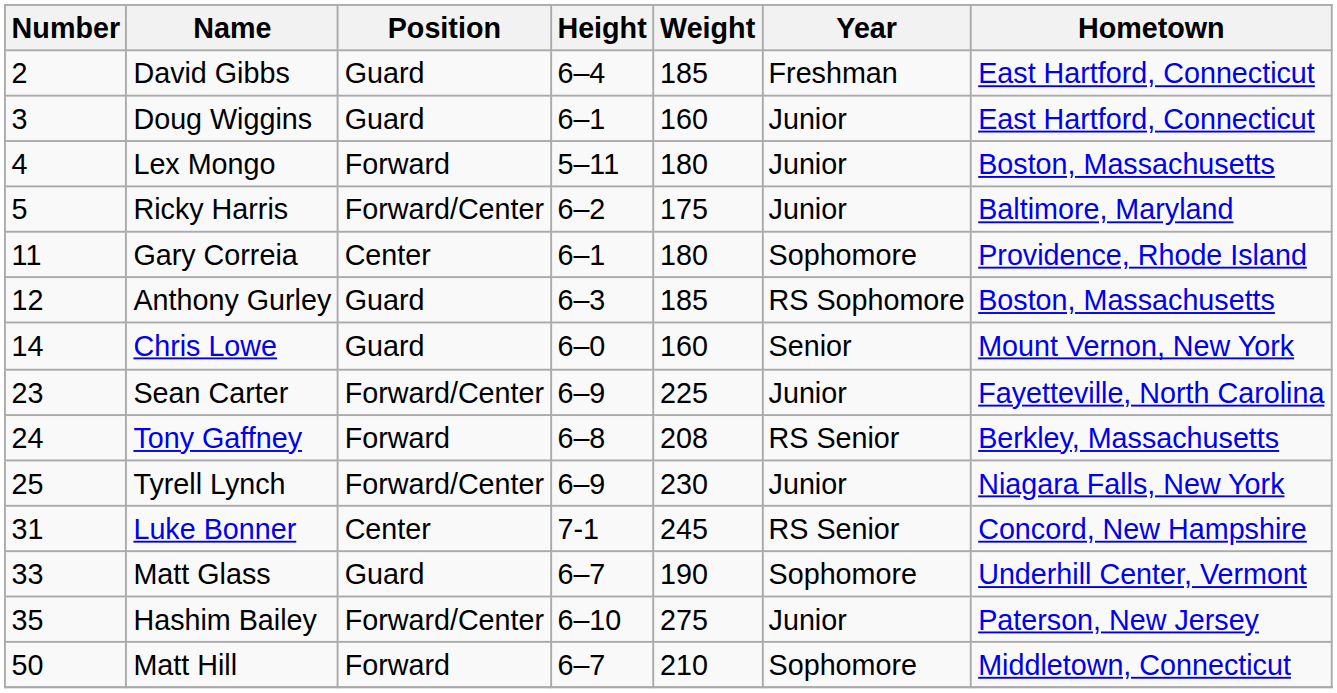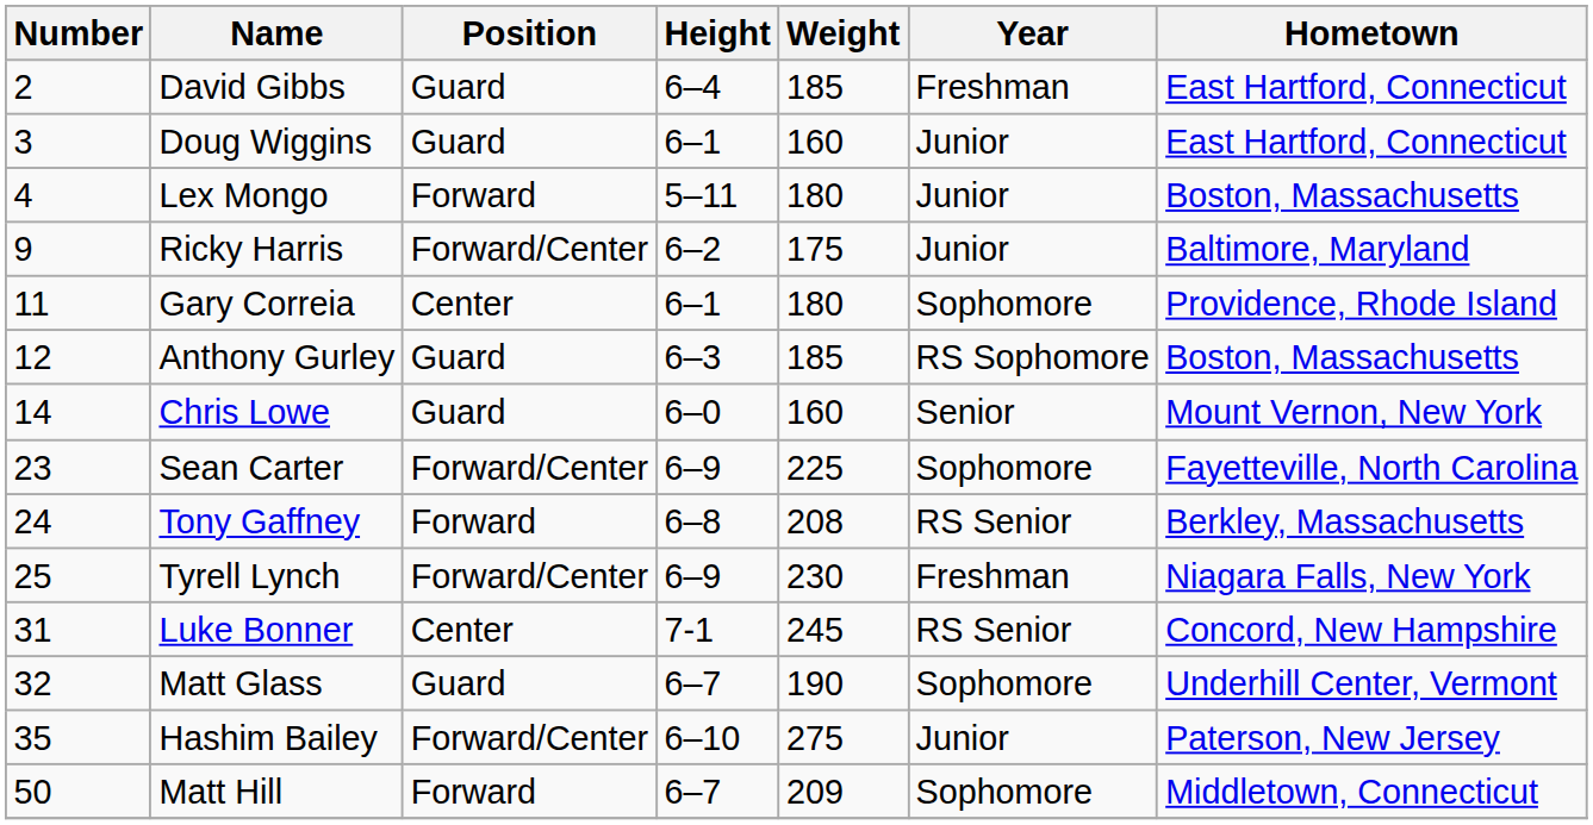 <table class="wikitable" style="font-size: 95%;">
 <tr>
 <th>Number</th>
 <th>Name</th>
 <th>Position</th>
 <th>Height</th>
 <th>Weight</th>
 <th>Year</th>
 <th>Hometown</th>
 </tr>
 <tr>
 <td>2</td>
 <td>David Gibbs</td>
 <td>Guard</td>
 <td>6–4</td>
 <td>185</td>
 <td>Freshman</td>
 <td><a href='#'>East Hartford, Connecticut</a></td>
 </tr>
 <tr>
 <td>3</td>
 <td>Doug Wiggins</td>
 <td>Guard</td>
 <td>6–1</td>
 <td>160</td>
 <td>Junior</td>
 <td><a href='#'>East Hartford, Connecticut</a></td>
 </tr>
 <tr>
 <td>4</td>
 <td>Lex Mongo</td>
 <td>Forward</td>
 <td>5–11</td>
 <td>180</td>
 <td>Junior</td>
 <td><a href='#'>Boston, Massachusetts</a></td>
 </tr>
 <tr>
-<td>5</td>
+<td>9</td>
 <td>Ricky Harris</td>
 <td>Forward/Center</td>
 <td>6–2</td>
 <td>175</td>
 <td>Junior</td>
 <td><a href='#'>Baltimore, Maryland</a></td>
 </tr>
 <tr>
 <td>11</td>
 <td>Gary Correia</td>
 <td>Center</td>
 <td>6–1</td>
 <td>180</td>
 <td>Sophomore</td>
 <td><a href='#'>Providence, Rhode Island</a></td>
 </tr>
 <tr>
 <td>12</td>
 <td>Anthony Gurley</td>
 <td>Guard</td>
 <td>6–3</td>
 <td>185</td>
 <td>RS Sophomore</td>
 <td><a href='#'>Boston, Massachusetts</a></td>
 </tr>
 <tr>
 <td>14</td>
 <td><a href='#'>Chris Lowe</a></td>
 <td>Guard</td>
 <td>6–0</td>
 <td>160</td>
 <td>Senior</td>
 <td><a href='#'>Mount Vernon, New York</a></td>
 </tr>
 <tr>
 <td>23</td>
 <td>Sean Carter</td>
 <td>Forward/Center</td>
 <td>6–9</td>
 <td>225</td>
-<td>Junior</td>
+<td>Sophomore</td>
 <td><a href='#'>Fayetteville, North Carolina</a></td>
 </tr>
 <tr>
 <td>24</td>
 <td><a href='#'>Tony Gaffney</a></td>
 <td>Forward</td>
 <td>6–8</td>
 <td>208</td>
 <td>RS Senior</td>
 <td><a href='#'>Berkley, Massachusetts</a></td>
 </tr>
 <tr>
 <td>25</td>
 <td>Tyrell Lynch</td>
 <td>Forward/Center</td>
 <td>6–9</td>
 <td>230</td>
-<td>Junior</td>
+<td>Freshman</td>
 <td><a href='#'>Niagara Falls, New York</a></td>
 </tr>
 <tr>
 <td>31</td>
 <td><a href='#'>Luke Bonner</a></td>
 <td>Center</td>
 <td>7-1</td>
 <td>245</td>
 <td>RS Senior</td>
 <td><a href='#'>Concord, New Hampshire</a></td>
 </tr>
 <tr>
-<td>33</td>
+<td>32</td>
 <td>Matt Glass</td>
 <td>Guard</td>
 <td>6–7</td>
 <td>190</td>
 <td>Sophomore</td>
 <td><a href='#'>Underhill Center, Vermont</a></td>
 </tr>
 <tr>
 <td>35</td>
 <td>Hashim Bailey</td>
 <td>Forward/Center</td>
 <td>6–10</td>
 <td>275</td>
 <td>Junior</td>
 <td><a href='#'>Paterson, New Jersey</a></td>
 </tr>
 <tr>
 <td>50</td>
 <td>Matt Hill</td>
 <td>Forward</td>
 <td>6–7</td>
-<td>210</td>
+<td>209</td>
 <td>Sophomore</td>
 <td><a href='#'>Middletown, Connecticut</a></td>
 </tr>
 <tr>
 </tr>
 </table>
